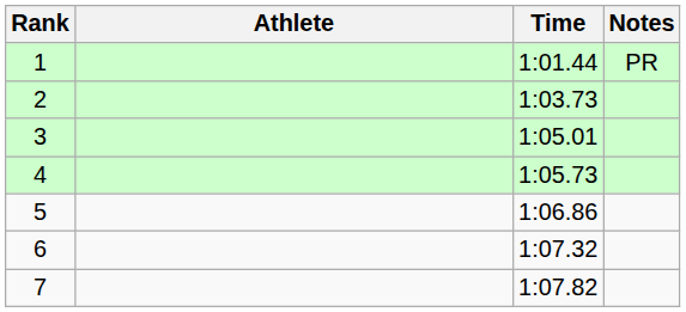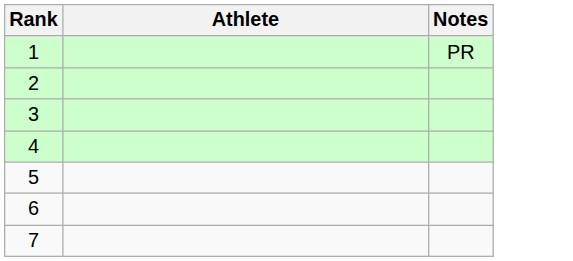 <table class="wikitable" style="text-align:center">
 <tr>
 <th>Rank</th>
 <th Style="width:18em">Athlete</th>
-<th>Time</th>
 <th>Notes</th>
 </tr>
 <tr style="background:#cfc">
 <td>1</td>
 <td style="text-align:left"></td>
-<td>1:01.44</td>
 <td>PR</td>
 </tr>
 <tr style="background:#cfc">
 <td>2</td>
 <td style="text-align:left"></td>
-<td>1:03.73</td>
 <td></td>
 </tr>
 <tr style="background:#cfc">
 <td>3</td>
 <td style="text-align:left"></td>
-<td>1:05.01</td>
 <td></td>
 </tr>
 <tr style="background:#cfc">
 <td>4</td>
 <td style="text-align:left"></td>
-<td>1:05.73</td>
 <td></td>
 </tr>
 <tr>
 <td>5</td>
 <td style="text-align:left"></td>
-<td>1:06.86</td>
 <td></td>
 </tr>
 <tr>
 <td>6</td>
 <td style="text-align:left"></td>
-<td>1:07.32</td>
 <td></td>
 </tr>
 <tr>
 <td>7</td>
 <td style="text-align:left"></td>
-<td>1:07.82</td>
 <td></td>
 </tr>
 </table>
